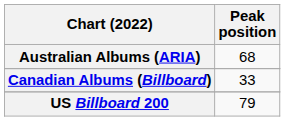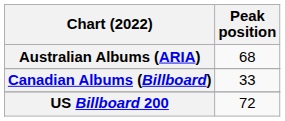 <table class="wikitable sortable plainrowheaders" style="text-align:center">
 <tr>
 <th scope="col">Chart (2022)</th>
 <th scope="col">Peak<br>position</th>
 </tr>
 <tr>
 <th scope="row">Australian Albums (<a href='#'>ARIA</a>)</th>
 <td>68</td>
 </tr>
 <tr>
 </tr>
 <tr>
 </tr>
 <tr>
 <th scope="row"><a href='#'>Canadian Albums</a> (<em><a href='#'>Billboard</a></em>)</th>
 <td>33</td>
 </tr>
 <tr>
 </tr>
 <tr>
 </tr>
 <tr>
 </tr>
 <tr>
 </tr>
 <tr>
 </tr>
 <tr>
 </tr>
 <tr>
 </tr>
 <tr>
 <th scope="row">US <a href='#'><em>Billboard</em> 200</a></th>
-<td>79</td>
+<td>72</td>
 </tr>
 </table>
